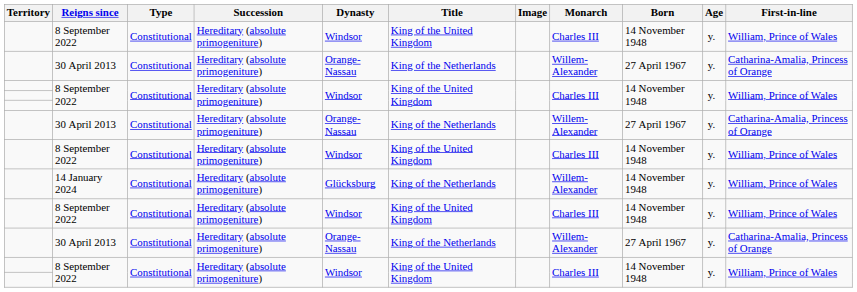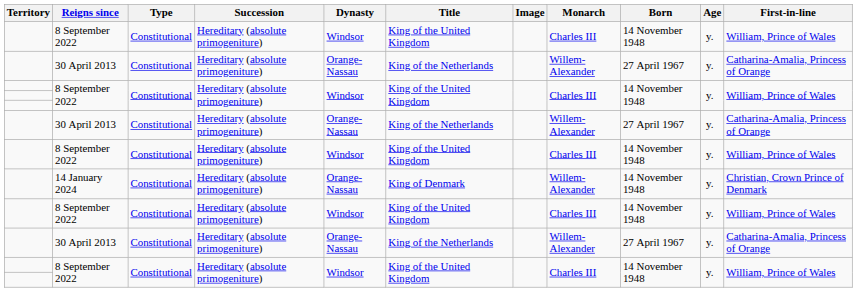 <table class="wikitable">
 <tr>
 <th>Territory</th>
 <th><a href='#'>Reigns since</a></th>
 <th>Type</th>
 <th>Succession</th>
 <th>Dynasty</th>
 <th style="width:15%">Title</th>
 <th>Image</th>
 <th>Monarch</th>
 <th>Born</th>
 <th>Age</th>
 <th>First-in-line</th>
 </tr>
 <tr>
 <td></td>
 <td>8 September 2022</td>
 <td><a href='#'>Constitutional</a></td>
 <td><a href='#'>Hereditary</a> (<a href='#'>absolute primogeniture</a>)</td>
 <td><a href='#'>Windsor</a></td>
 <td><a href='#'>King of the United Kingdom</a></td>
 <td></td>
 <td><a href='#'>Charles III</a></td>
 <td>14 November 1948</td>
 <td> y.</td>
 <td><a href='#'>William, Prince of Wales</a></td>
 </tr>
 <tr>
 <td></td>
 <td>30 April 2013</td>
 <td><a href='#'>Constitutional</a></td>
 <td><a href='#'>Hereditary</a> (<a href='#'>absolute primogeniture</a>)</td>
 <td><a href='#'>Orange-Nassau</a></td>
 <td><a href='#'>King of the Netherlands</a></td>
 <td></td>
 <td><a href='#'>Willem-Alexander</a></td>
 <td>27 April 1967</td>
 <td> y.</td>
 <td><a href='#'>Catharina-Amalia, Princess of Orange</a></td>
 </tr>
 <tr>
 <td></td>
 <td rowspan="3">8 September 2022</td>
 <td rowspan="3"><a href='#'>Constitutional</a></td>
 <td rowspan="3"><a href='#'>Hereditary</a> (<a href='#'>absolute primogeniture</a>)</td>
 <td rowspan="3"><a href='#'>Windsor</a></td>
 <td rowspan="3"><a href='#'>King of the United Kingdom</a></td>
 <td rowspan="3"></td>
 <td rowspan="3"><a href='#'>Charles III</a></td>
 <td rowspan="3">14 November 1948</td>
 <td rowspan="3"> y.</td>
 <td rowspan="3"><a href='#'>William, Prince of Wales</a></td>
 </tr>
 <tr>
 <td></td>
 </tr>
 <tr>
 <td></td>
 </tr>
 <tr>
 <td></td>
 <td>30 April 2013</td>
 <td><a href='#'>Constitutional</a></td>
 <td><a href='#'>Hereditary</a> (<a href='#'>absolute primogeniture</a>)</td>
 <td><a href='#'>Orange-Nassau</a></td>
 <td><a href='#'>King of the Netherlands</a></td>
 <td></td>
 <td><a href='#'>Willem-Alexander</a></td>
 <td>27 April 1967</td>
 <td> y.</td>
 <td><a href='#'>Catharina-Amalia, Princess of Orange</a></td>
 </tr>
 <tr>
 <td></td>
 <td>8 September 2022</td>
 <td><a href='#'>Constitutional</a></td>
 <td><a href='#'>Hereditary</a> (<a href='#'>absolute primogeniture</a>)</td>
 <td><a href='#'>Windsor</a></td>
 <td><a href='#'>King of the United Kingdom</a></td>
 <td></td>
 <td><a href='#'>Charles III</a></td>
 <td>14 November 1948</td>
 <td> y.</td>
 <td><a href='#'>William, Prince of Wales</a></td>
 </tr>
 <tr>
 <td></td>
 <td>14 January 2024</td>
 <td><a href='#'>Constitutional</a></td>
 <td><a href='#'>Hereditary</a> (<a href='#'>absolute primogeniture</a>)</td>
-<td><a href='#'>Glücksburg</a></td>
-<td><a href='#'>King of the Netherlands</a></td>
+<td><a href='#'>Orange-Nassau</a></td>
+<td><a href='#'>King of Denmark</a></td>
 <td></td>
 <td><a href='#'>Willem-Alexander</a></td>
 <td>14 November 1948</td>
 <td> y.</td>
-<td><a href='#'>William, Prince of Wales</a></td>
+<td><a href='#'>Christian, Crown Prince of Denmark</a></td>
 </tr>
 <tr>
 <td></td>
 <td>8 September 2022</td>
 <td><a href='#'>Constitutional</a></td>
 <td><a href='#'>Hereditary</a> (<a href='#'>absolute primogeniture</a>)</td>
 <td><a href='#'>Windsor</a></td>
 <td><a href='#'>King of the United Kingdom</a></td>
 <td></td>
 <td><a href='#'>Charles III</a></td>
 <td>14 November 1948</td>
 <td> y.</td>
 <td><a href='#'>William, Prince of Wales</a></td>
 </tr>
 <tr>
 <td></td>
 <td>30 April 2013</td>
 <td><a href='#'>Constitutional</a></td>
 <td><a href='#'>Hereditary</a> (<a href='#'>absolute primogeniture</a>)</td>
 <td><a href='#'>Orange-Nassau</a></td>
 <td><a href='#'>King of the Netherlands</a></td>
 <td></td>
 <td><a href='#'>Willem-Alexander</a></td>
 <td>27 April 1967</td>
 <td> y.</td>
 <td><a href='#'>Catharina-Amalia, Princess of Orange</a></td>
 </tr>
 <tr>
 <td></td>
 <td rowspan="2">8 September 2022</td>
 <td rowspan="2"><a href='#'>Constitutional</a></td>
 <td rowspan="2"><a href='#'>Hereditary</a> (<a href='#'>absolute primogeniture</a>)</td>
 <td rowspan="2"><a href='#'>Windsor</a></td>
 <td rowspan="2"><a href='#'>King of the United Kingdom</a></td>
 <td rowspan="2"></td>
 <td rowspan="2"><a href='#'>Charles III</a></td>
 <td rowspan="2">14 November 1948</td>
 <td rowspan="2"> y.</td>
 <td rowspan="2"><a href='#'>William, Prince of Wales</a></td>
 </tr>
 <tr>
 <td></td>
 </tr>
 </table>
